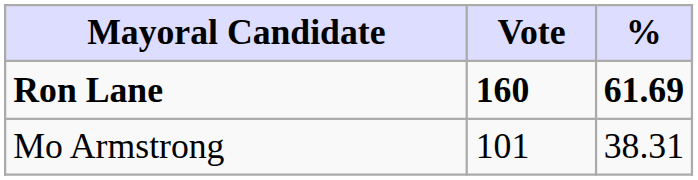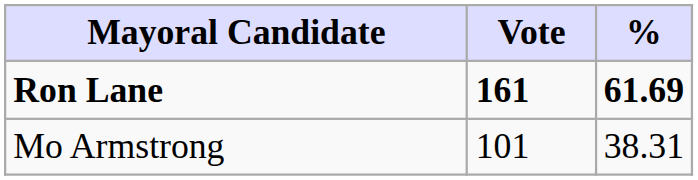 <table class="wikitable">
 <tr>
 <th style="background:#ddf; width:200px;">Mayoral Candidate</th>
 <th style="background:#ddf; width:50px;">Vote</th>
 <th style="background:#ddf; width:30px;">%</th>
 </tr>
 <tr>
 <td><strong>Ron Lane</strong></td>
-<td><strong>160</strong></td>
+<td><strong>161</strong></td>
 <td><strong>61.69</strong></td>
 </tr>
 <tr>
 <td>Mo Armstrong</td>
 <td>101</td>
 <td>38.31</td>
 </tr>
 </table>
